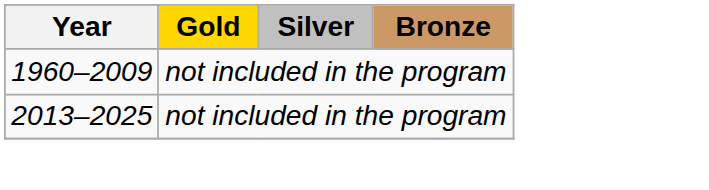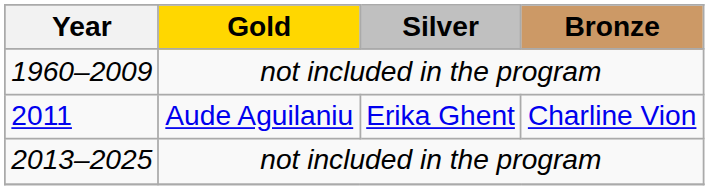 <table class="wikitable">
 <tr>
 <th>Year</th>
 <td align=center bgcolor=gold><strong>Gold</strong></td>
 <td align=center bgcolor=silver><strong>Silver</strong></td>
 <td align=center bgcolor=cc9966><strong>Bronze</strong></td>
 </tr>
 <tr>
 <td><em>1960–2009</em></td>
 <td colspan=3 align=center><em>not included in the program</em></td>
 </tr>
 <tr>
+<td><a href='#'>2011</a></td>
+<td> <a href='#'>Aude Aguilaniu</a></td>
+<td> <a href='#'>Erika Ghent</a></td>
+<td> <a href='#'>Charline Vion</a></td>
+</tr>
+<tr>
 <td><em>2013–2025</em></td>
 <td colspan=3 align=center><em>not included in the program</em></td>
 </tr>
 <tr>
 </tr>
 </table>
